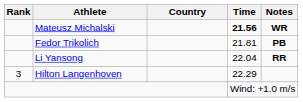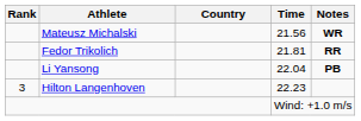 <table class="wikitable sortable" style="text-align:center">
 <tr>
 <th>Rank</th>
 <th style="width:180px">Athlete</th>
 <th style="width:125px">Country</th>
 <th>Time</th>
 <th>Notes</th>
 </tr>
 <tr>
 <td></td>
 <td style="text-align:left;"><a href='#'>Mateusz Michalski</a></td>
 <td style="text-align:left;"></td>
-<td><strong>21.56</strong></td>
+<td>21.56</td>
 <td><strong>WR</strong></td>
 </tr>
 <tr>
 <td></td>
 <td style="text-align:left;"><a href='#'>Fedor Trikolich</a></td>
 <td style="text-align:left;"></td>
 <td>21.81</td>
-<td><strong>PB</strong></td>
+<td><strong>RR</strong></td>
 </tr>
 <tr>
 <td></td>
 <td style="text-align:left;"><a href='#'>Li Yansong</a></td>
 <td style="text-align:left;"></td>
 <td>22.04</td>
-<td><strong>RR</strong></td>
+<td><strong>PB</strong></td>
 </tr>
 <tr>
 <td>3</td>
 <td style="text-align:left;"><a href='#'>Hilton Langenhoven</a></td>
 <td style="text-align:left;"></td>
-<td>22.29</td>
+<td>22.23</td>
 <td></td>
 </tr>
 <tr class="sortbottom">
 <td colspan="3"></td>
 <td colspan="2">Wind: +1.0 m/s</td>
 </tr>
 </table>
